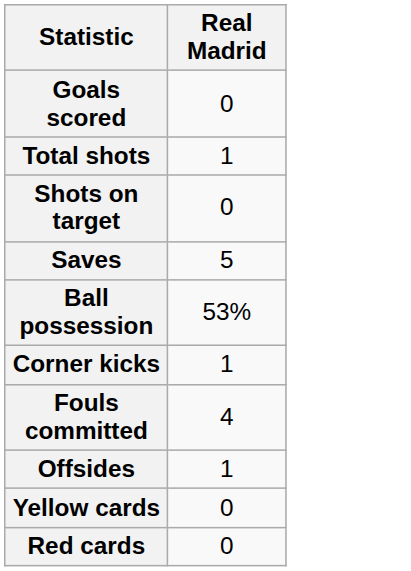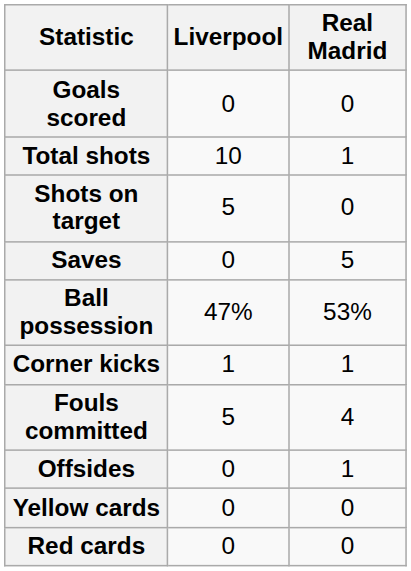 <table class="wikitable plainrowheaders" style="text-align:center">
 <tr>
 <th scope="col" style="width:100px">Statistic</th>
+<th scope="col" style="width:70px">Liverpool</th>
 <th scope="col" style="width:70px">Real Madrid</th>
 </tr>
 <tr>
 <th scope=row>Goals scored</th>
 <td>0</td>
+<td>0</td>
 </tr>
 <tr>
 <th scope=row>Total shots</th>
+<td>10</td>
 <td>1</td>
 </tr>
 <tr>
 <th scope=row>Shots on target</th>
+<td>5</td>
 <td>0</td>
 </tr>
 <tr>
 <th scope=row>Saves</th>
+<td>0</td>
 <td>5</td>
 </tr>
 <tr>
 <th scope=row>Ball possession</th>
+<td>47%</td>
 <td>53%</td>
 </tr>
 <tr>
 <th scope=row>Corner kicks</th>
 <td>1</td>
+<td>1</td>
 </tr>
 <tr>
 <th scope=row>Fouls committed</th>
+<td>5</td>
 <td>4</td>
 </tr>
 <tr>
 <th scope=row>Offsides</th>
+<td>0</td>
 <td>1</td>
 </tr>
 <tr>
 <th scope=row>Yellow cards</th>
 <td>0</td>
+<td>0</td>
 </tr>
 <tr>
 <th scope=row>Red cards</th>
 <td>0</td>
+<td>0</td>
 </tr>
 </table>
